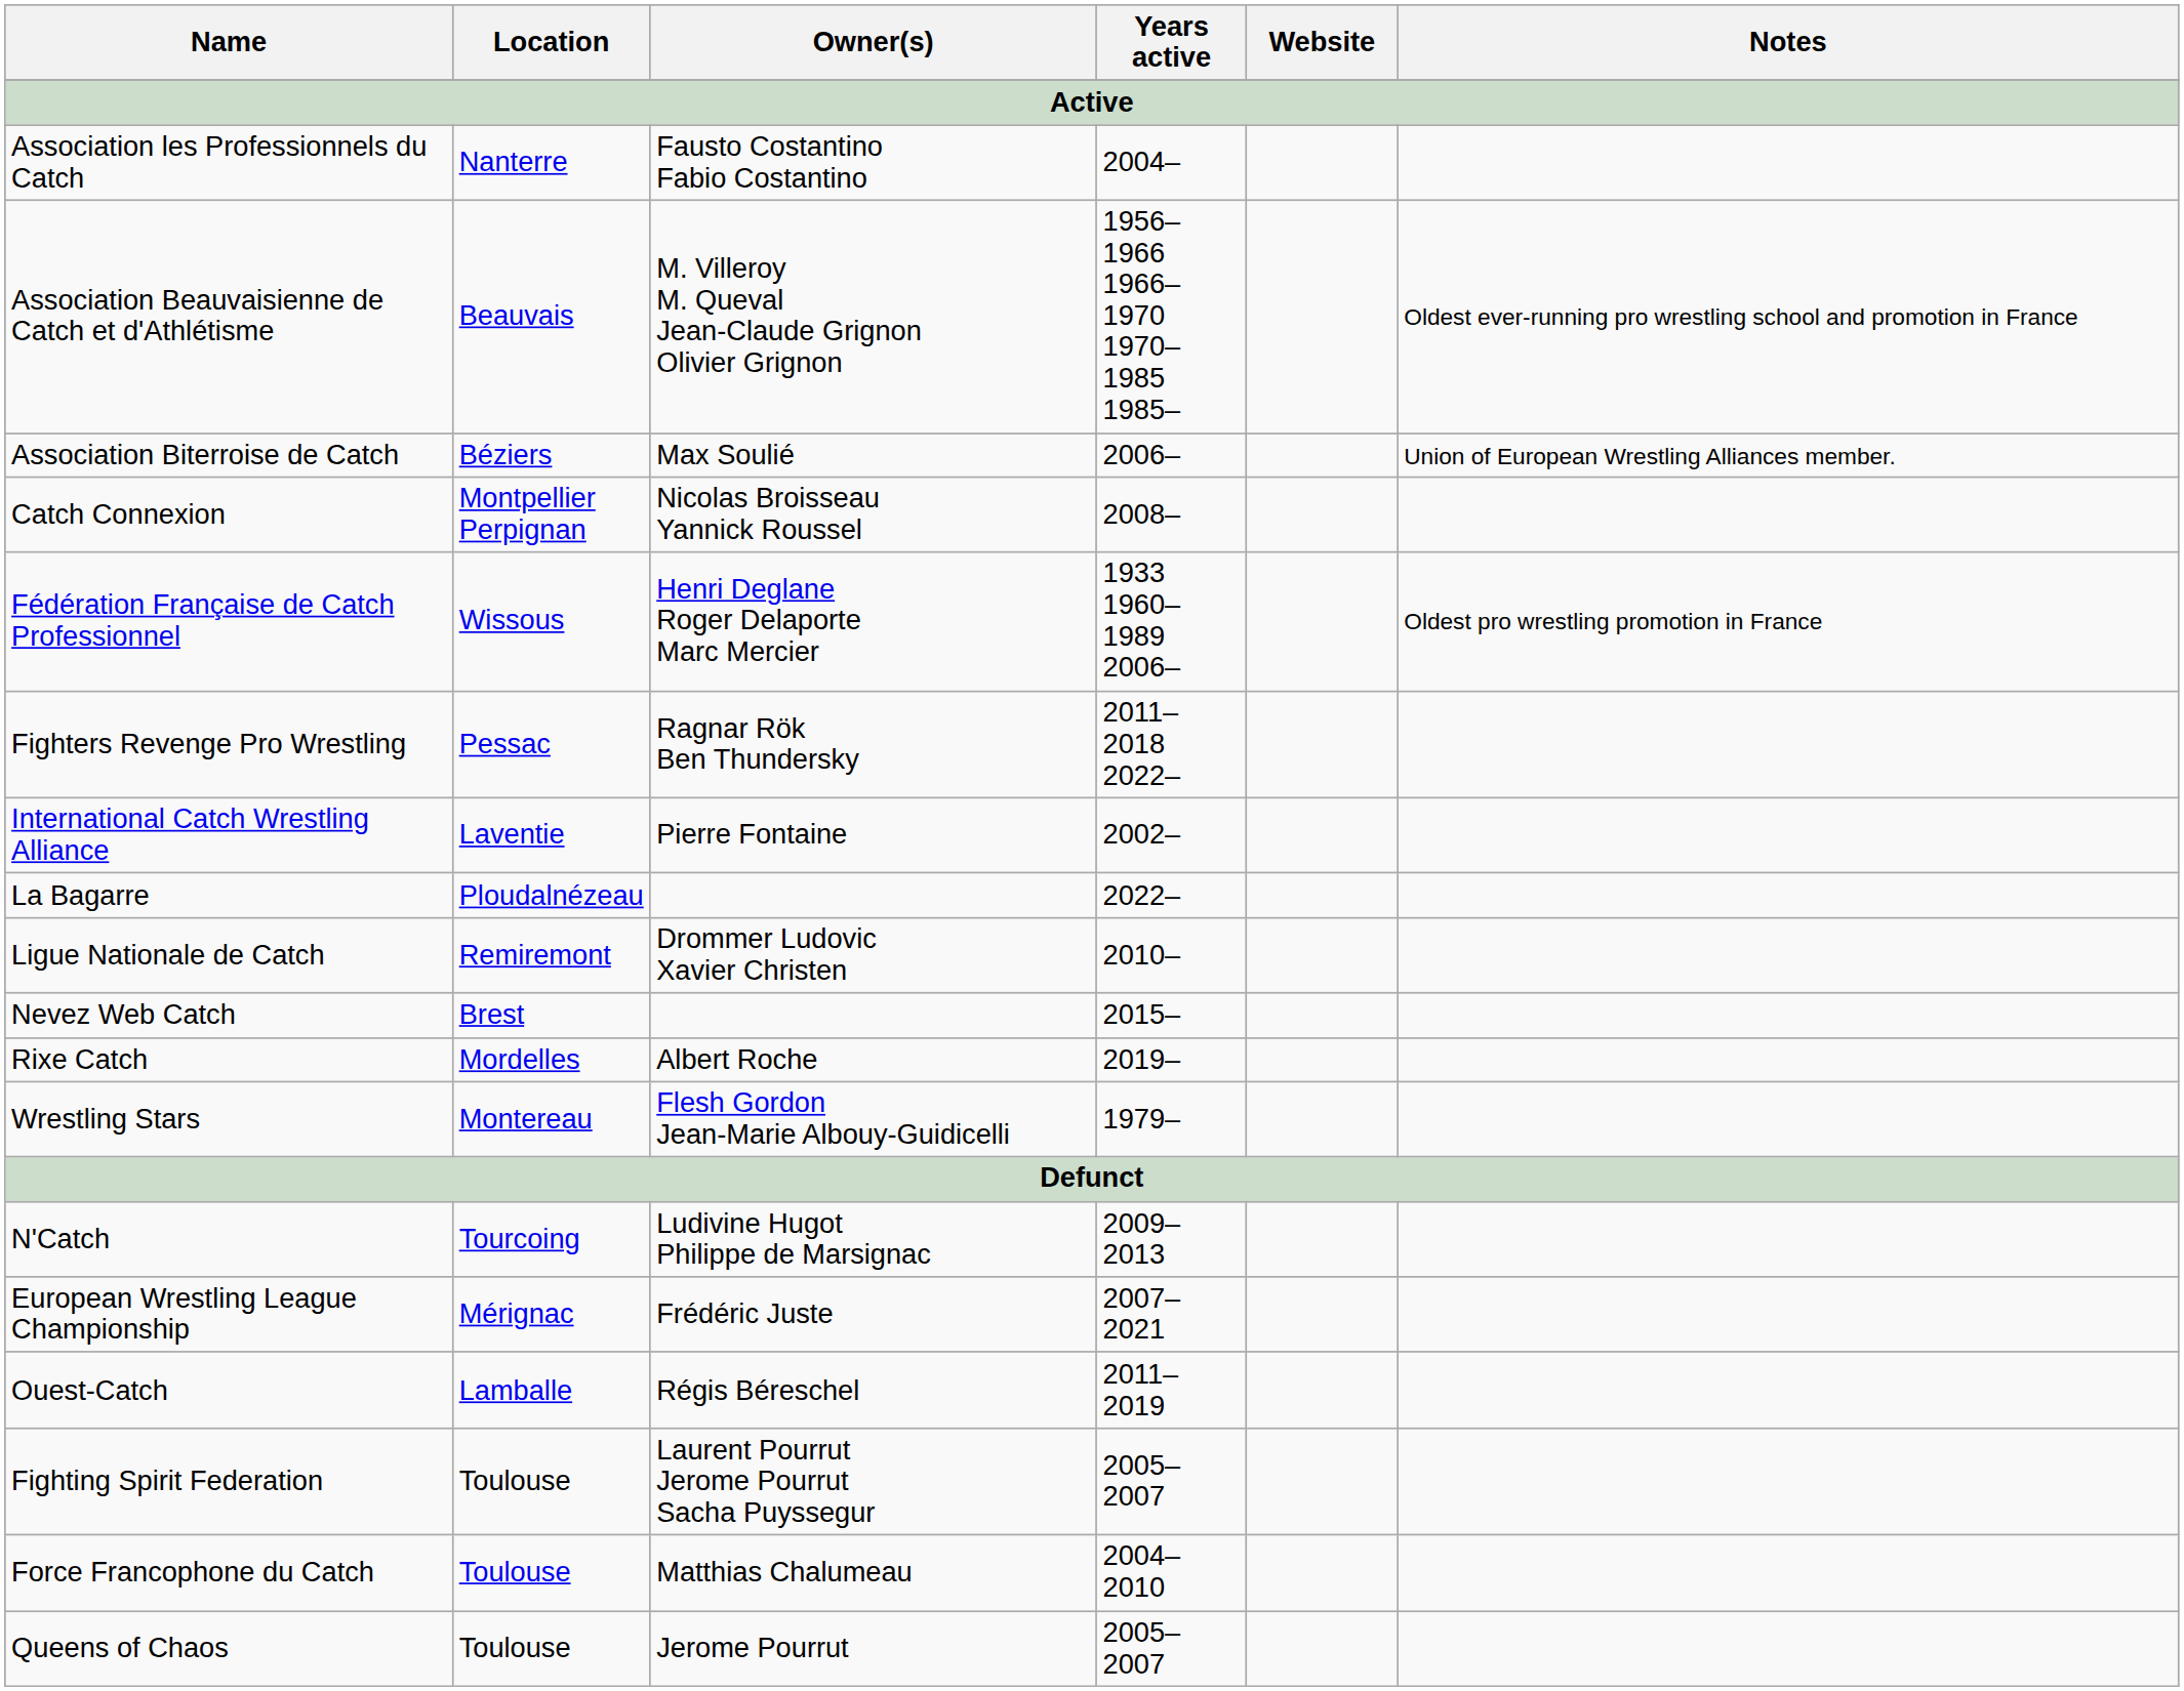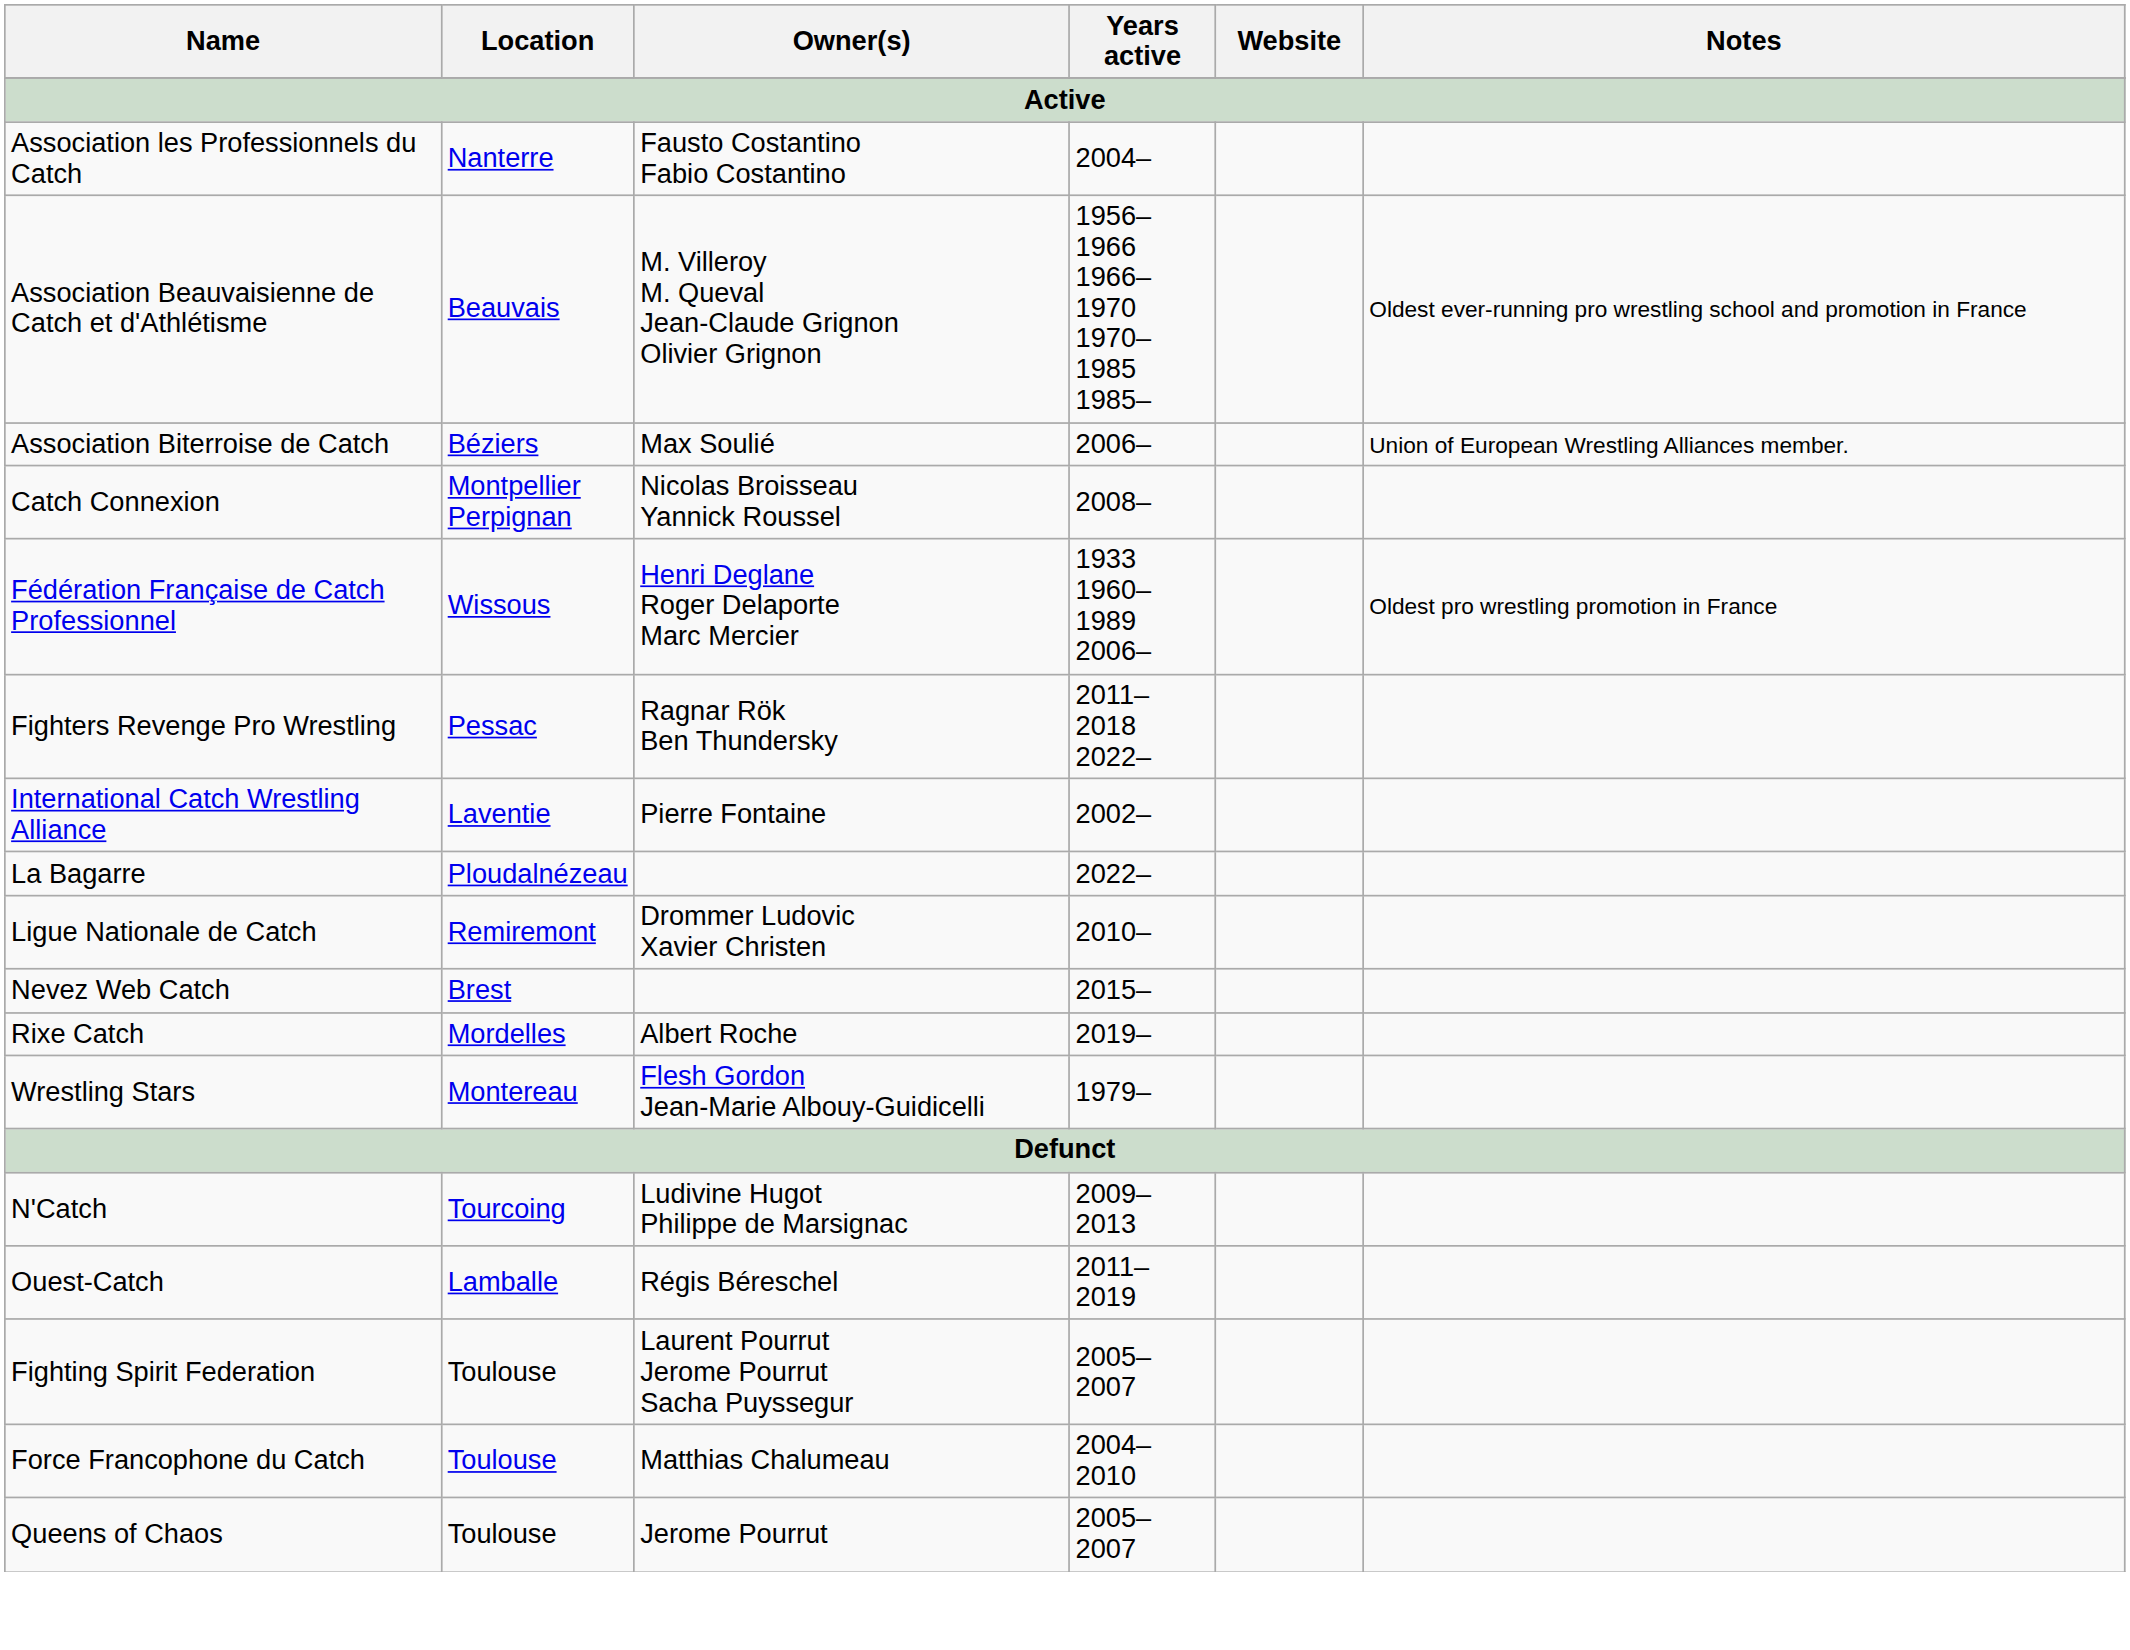 <table class="wikitable sortable" style="text-align: left;">
 <tr>
 <th width="21%">Name</th>
 <th width="7%">Location</th>
 <th width="21%">Owner(s)</th>
 <th width="7%">Years active</th>
 <th width="7%">Website</th>
 <th width="55%">Notes</th>
 </tr>
 <tr valign="top">
 </tr>
 <tr>
 <td colspan=6 style="background: #ccddcc;" align=center><strong>Active</strong></td>
 </tr>
 <tr>
 <td>Association les Professionnels du Catch</td>
 <td><a href='#'>Nanterre</a></td>
 <td>Fausto Costantino<br>Fabio Costantino</td>
 <td>2004–</td>
 <td></td>
 <td></td>
 </tr>
 <tr>
 <td>Association Beauvaisienne de Catch et d'Athlétisme</td>
 <td><a href='#'>Beauvais</a></td>
 <td>M. Villeroy<br>M. Queval<br>Jean-Claude Grignon<br>Olivier Grignon</td>
 <td>1956–1966<br>1966–1970<br>1970–1985<br>1985–</td>
 <td></td>
 <td><small>Oldest ever-running pro wrestling school and promotion in France</small></td>
 </tr>
 <tr>
 <td>Association Biterroise de Catch</td>
 <td><a href='#'>Béziers</a></td>
 <td>Max Soulié</td>
 <td>2006–</td>
 <td></td>
 <td><small>Union of European Wrestling Alliances member.</small></td>
 </tr>
 <tr>
 <td>Catch Connexion</td>
 <td><a href='#'>Montpellier</a><br><a href='#'>Perpignan</a></td>
 <td>Nicolas Broisseau<br>Yannick Roussel</td>
 <td>2008–</td>
 <td></td>
 <td></td>
 </tr>
 <tr>
 <td><a href='#'>Fédération Française de Catch Professionnel</a></td>
 <td><a href='#'>Wissous</a></td>
 <td><a href='#'>Henri Deglane</a><br>Roger Delaporte<br>Marc Mercier</td>
 <td>1933<br>1960–1989<br>2006–</td>
 <td></td>
 <td><small>Oldest pro wrestling promotion in France</small></td>
 </tr>
 <tr>
 <td>Fighters Revenge Pro Wrestling</td>
 <td><a href='#'>Pessac</a></td>
 <td>Ragnar Rök<br>Ben Thundersky</td>
 <td>2011–2018<br>2022–</td>
 <td></td>
 <td></td>
 </tr>
 <tr>
 <td><a href='#'>International Catch Wrestling Alliance</a></td>
 <td><a href='#'>Laventie</a></td>
 <td>Pierre Fontaine</td>
 <td>2002–</td>
 <td></td>
 <td></td>
 </tr>
 <tr>
 <td>La Bagarre</td>
 <td><a href='#'>Ploudalnézeau</a></td>
 <td></td>
 <td>2022–</td>
 <td></td>
 <td></td>
 </tr>
 <tr>
 <td>Ligue Nationale de Catch</td>
 <td><a href='#'>Remiremont</a></td>
 <td>Drommer Ludovic<br>Xavier Christen</td>
 <td>2010–</td>
 <td></td>
 <td></td>
 </tr>
 <tr>
 <td>Nevez Web Catch</td>
 <td><a href='#'>Brest</a></td>
 <td></td>
 <td>2015–</td>
 <td></td>
 <td></td>
 </tr>
 <tr>
 <td>Rixe Catch</td>
 <td><a href='#'>Mordelles</a></td>
 <td>Albert Roche</td>
 <td>2019–</td>
 <td></td>
 <td></td>
 </tr>
 <tr>
 <td>Wrestling Stars</td>
 <td><a href='#'>Montereau</a></td>
 <td><a href='#'>Flesh Gordon</a><br>Jean-Marie Albouy-Guidicelli</td>
 <td>1979–</td>
 <td></td>
 <td></td>
 </tr>
 <tr>
 <td colspan=6 style="background: #ccddcc;" align=center><strong>Defunct</strong></td>
 </tr>
 <tr>
 <td>N'Catch</td>
 <td><a href='#'>Tourcoing</a></td>
 <td>Ludivine Hugot<br>Philippe de Marsignac</td>
 <td>2009–2013</td>
 <td></td>
 <td></td>
 </tr>
 <tr>
-<td>European Wrestling League Championship</td>
-<td><a href='#'>Mérignac</a></td>
-<td>Frédéric Juste</td>
-<td>2007–2021</td>
-<td></td>
-<td></td>
-</tr>
-<tr>
 <td>Ouest-Catch</td>
 <td><a href='#'>Lamballe</a></td>
 <td>Régis Béreschel</td>
 <td>2011–2019</td>
 <td></td>
 <td></td>
 </tr>
 <tr>
 <td>Fighting Spirit Federation</td>
 <td>Toulouse</td>
 <td>Laurent Pourrut<br>Jerome Pourrut<br>Sacha Puyssegur</td>
 <td>2005–2007</td>
 <td></td>
 <td></td>
 </tr>
 <tr>
 <td>Force Francophone du Catch</td>
 <td><a href='#'>Toulouse</a></td>
 <td>Matthias Chalumeau</td>
 <td>2004–2010</td>
 <td></td>
 <td></td>
 </tr>
 <tr>
 <td>Queens of Chaos</td>
 <td>Toulouse</td>
 <td>Jerome Pourrut</td>
 <td>2005–2007</td>
 <td></td>
 <td></td>
 </tr>
 </table>
